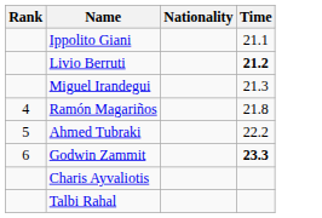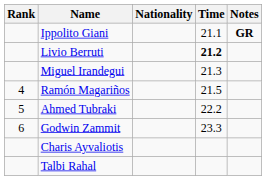 <table class="wikitable sortable" style="text-align:center">
 <tr>
 <th>Rank</th>
 <th>Name</th>
 <th>Nationality</th>
 <th>Time</th>
+<th>Notes</th>
 </tr>
 <tr>
 <td></td>
 <td align=left><a href='#'>Ippolito Giani</a></td>
 <td align=left></td>
 <td>21.1</td>
+<td><strong>GR</strong></td>
 </tr>
 <tr>
 <td></td>
 <td align=left><a href='#'>Livio Berruti</a></td>
 <td align=left></td>
 <td><strong>21.2</strong></td>
+<td></td>
 </tr>
 <tr>
 <td></td>
 <td align=left><a href='#'>Miguel Irandegui</a></td>
 <td align=left></td>
 <td>21.3</td>
+<td></td>
 </tr>
 <tr>
 <td>4</td>
 <td align=left><a href='#'>Ramón Magariños</a></td>
 <td align=left></td>
-<td>21.8</td>
+<td>21.5</td>
+<td></td>
 </tr>
 <tr>
 <td>5</td>
 <td align=left><a href='#'>Ahmed Tubraki</a></td>
 <td align=left></td>
 <td>22.2</td>
+<td></td>
 </tr>
 <tr>
 <td>6</td>
 <td align=left><a href='#'>Godwin Zammit</a></td>
 <td align=left></td>
-<td><strong>23.3</strong></td>
+<td>23.3</td>
+<td></td>
 </tr>
 <tr>
 <td></td>
 <td align=left><a href='#'>Charis Ayvaliotis</a></td>
 <td align=left></td>
+<td></td>
 <td></td>
 </tr>
 <tr>
 <td></td>
 <td align=left><a href='#'>Talbi Rahal</a></td>
 <td align=left></td>
 <td></td>
+<td></td>
 </tr>
 </table>
